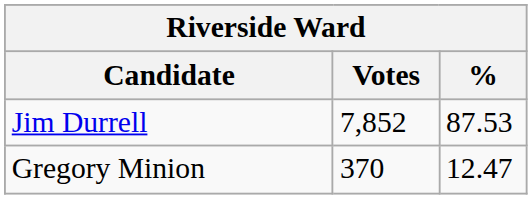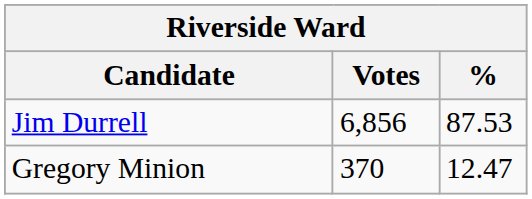 <table class="wikitable">
 <tr>
 <th colspan="3">Riverside Ward</th>
 </tr>
 <tr>
 <th style="width: 170px">Candidate</th>
 <th style="width: 50px">Votes</th>
 <th style="width: 40px">%</th>
 </tr>
 <tr>
 <td><a href='#'>Jim Durrell</a></td>
-<td>7,852</td>
+<td>6,856</td>
 <td>87.53</td>
 </tr>
 <tr>
 <td>Gregory Minion</td>
 <td>370</td>
 <td>12.47</td>
 </tr>
 </table>
